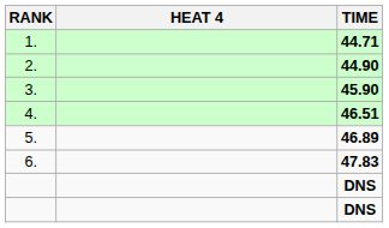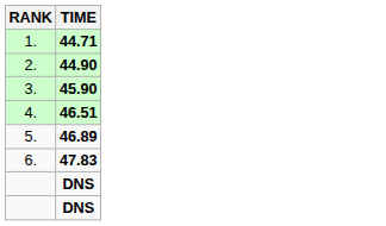 <table class="wikitable" style="border-collapse: collapse; font-size: 90%;">
 <tr>
 <th>RANK</th>
-<th align="left" style="width: 18em">HEAT 4</th>
 <th>TIME</th>
 </tr>
 <tr style="background:#ccffcc;">
 <td align="center">1.</td>
-<td></td>
 <td align="center"><strong>44.71</strong></td>
 </tr>
 <tr style="background:#ccffcc;">
 <td align="center">2.</td>
-<td></td>
 <td align="center"><strong>44.90</strong></td>
 </tr>
 <tr style="background:#ccffcc;">
 <td align="center">3.</td>
-<td></td>
 <td align="center"><strong>45.90</strong></td>
 </tr>
 <tr style="background:#ccffcc;">
 <td align="center">4.</td>
-<td></td>
 <td align="center"><strong>46.51</strong></td>
 </tr>
 <tr>
 <td align="center">5.</td>
-<td></td>
 <td align="center"><strong>46.89</strong></td>
 </tr>
 <tr>
 <td align="center">6.</td>
-<td></td>
 <td align="center"><strong>47.83</strong></td>
 </tr>
 <tr>
 <td align="center"></td>
-<td></td>
 <td align="center"><strong>DNS</strong></td>
 </tr>
 <tr>
 <td align="center"></td>
-<td></td>
 <td align="center"><strong>DNS</strong></td>
 </tr>
 </table>
